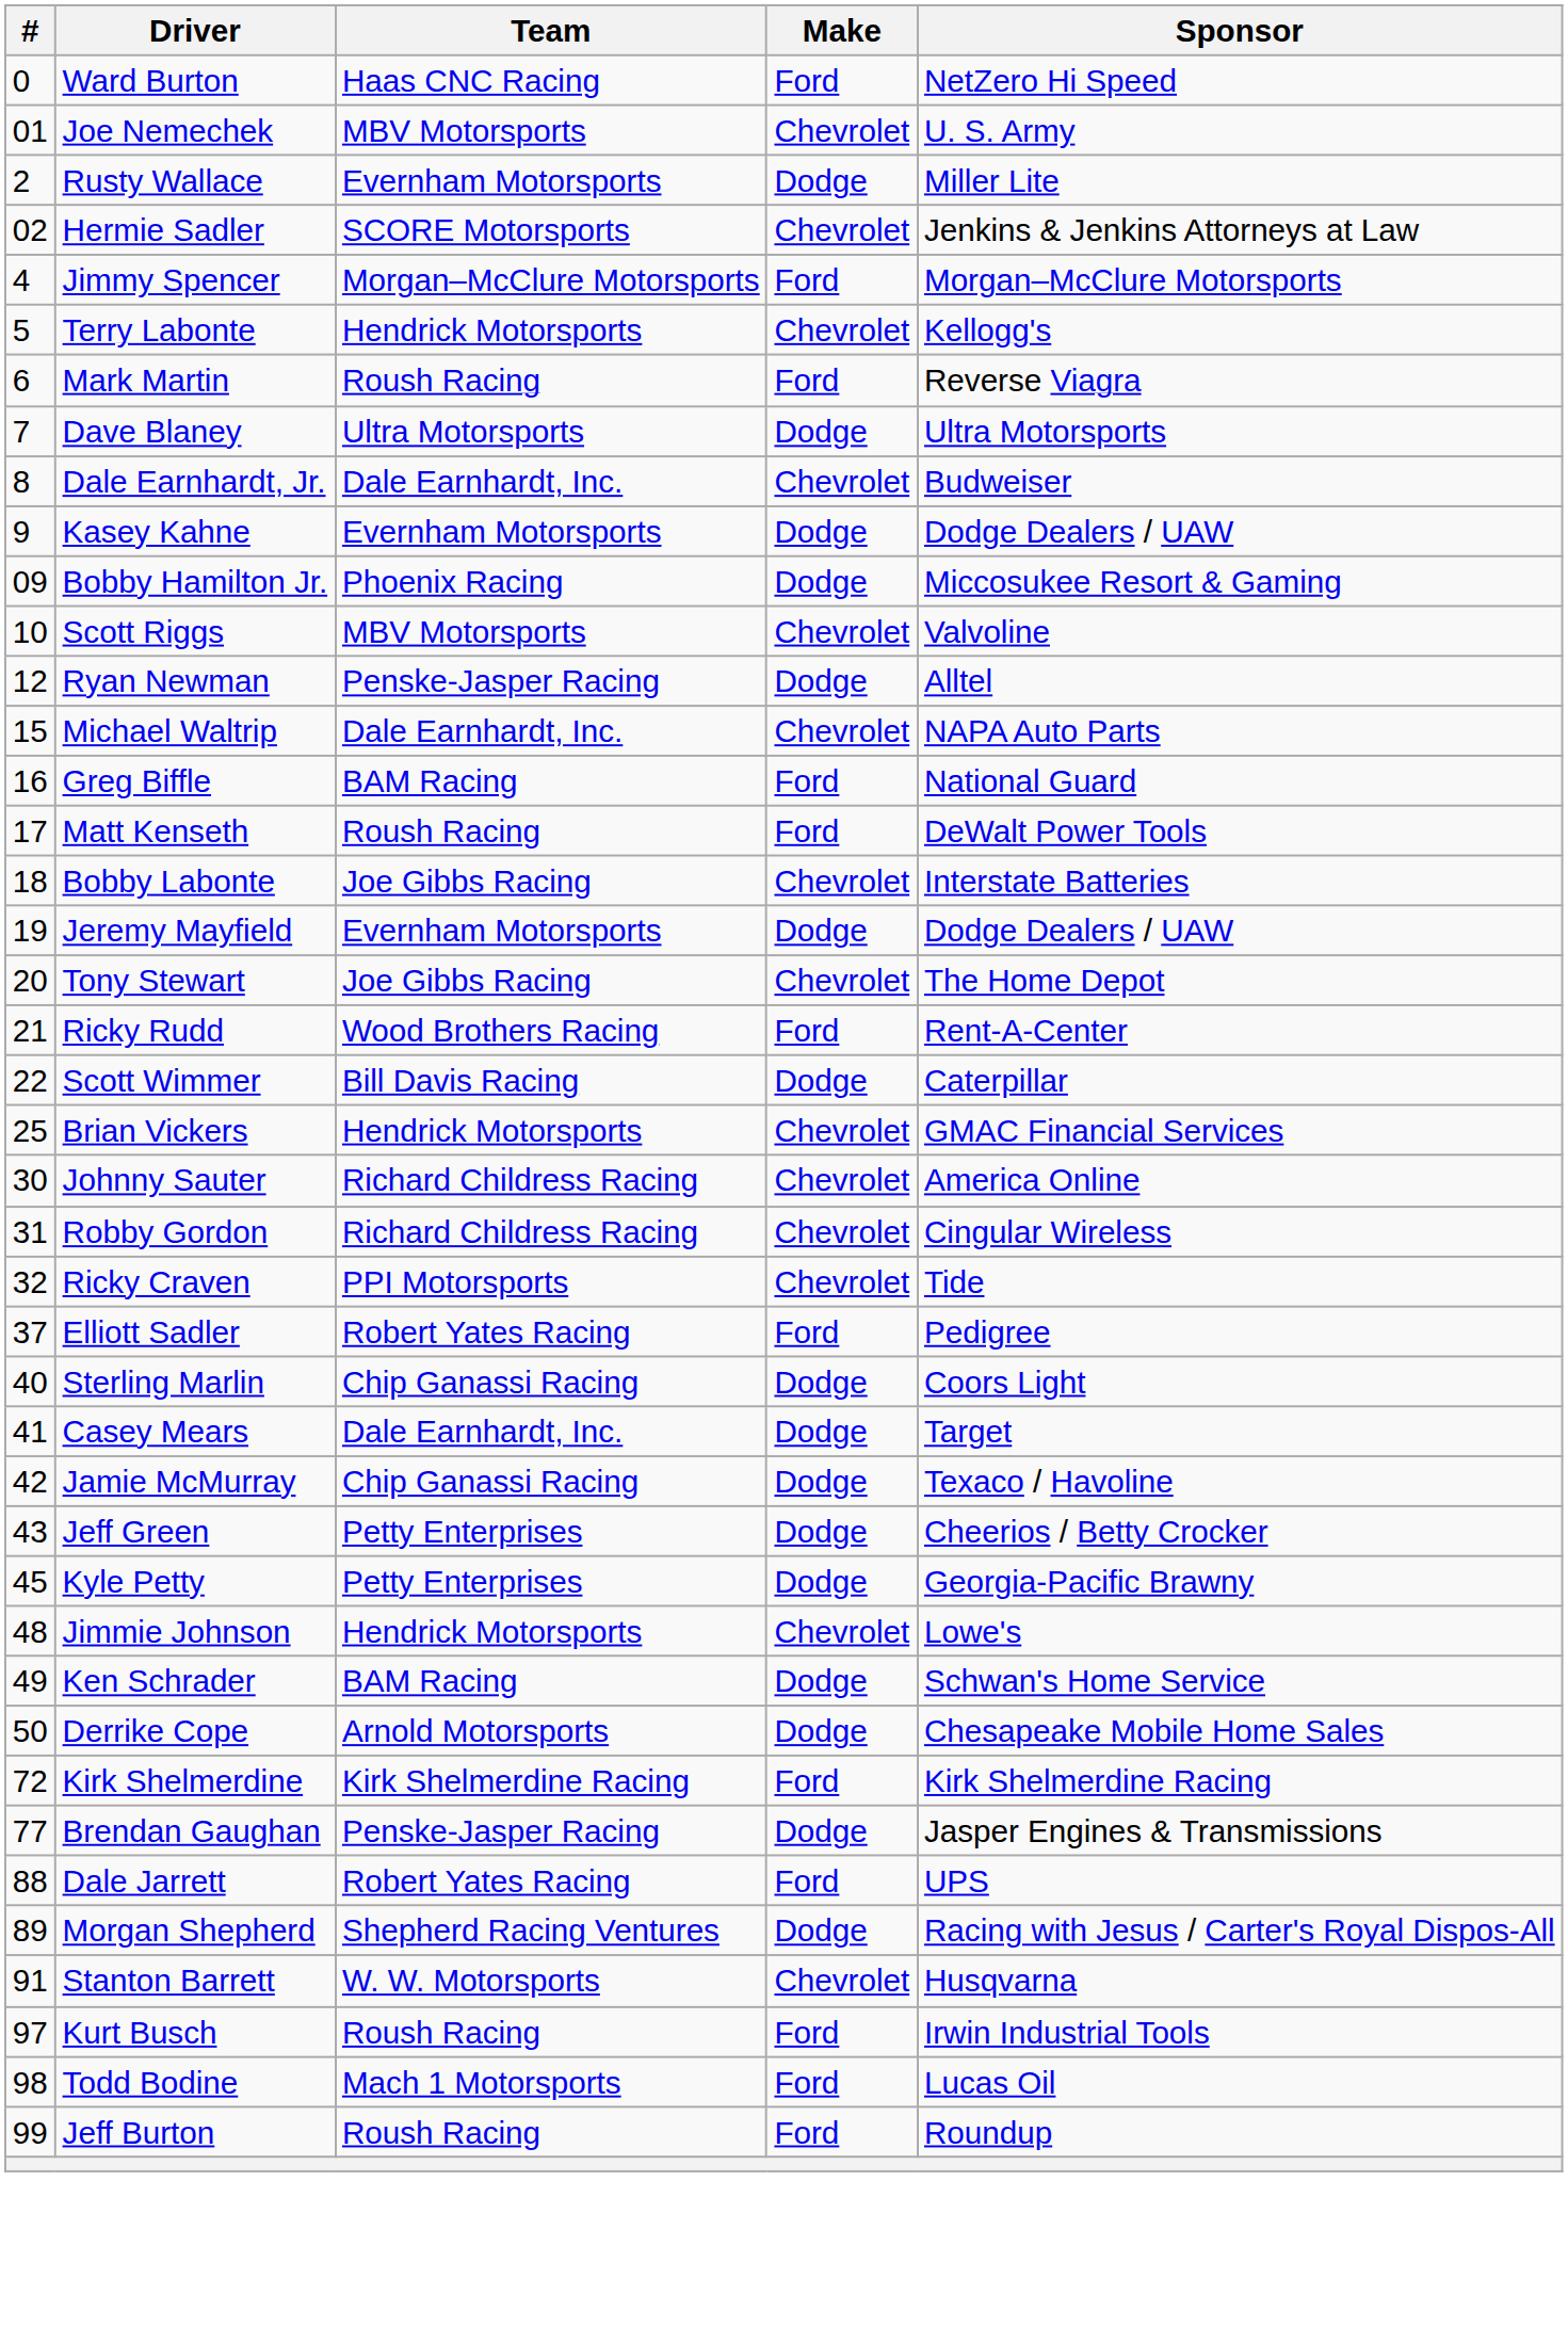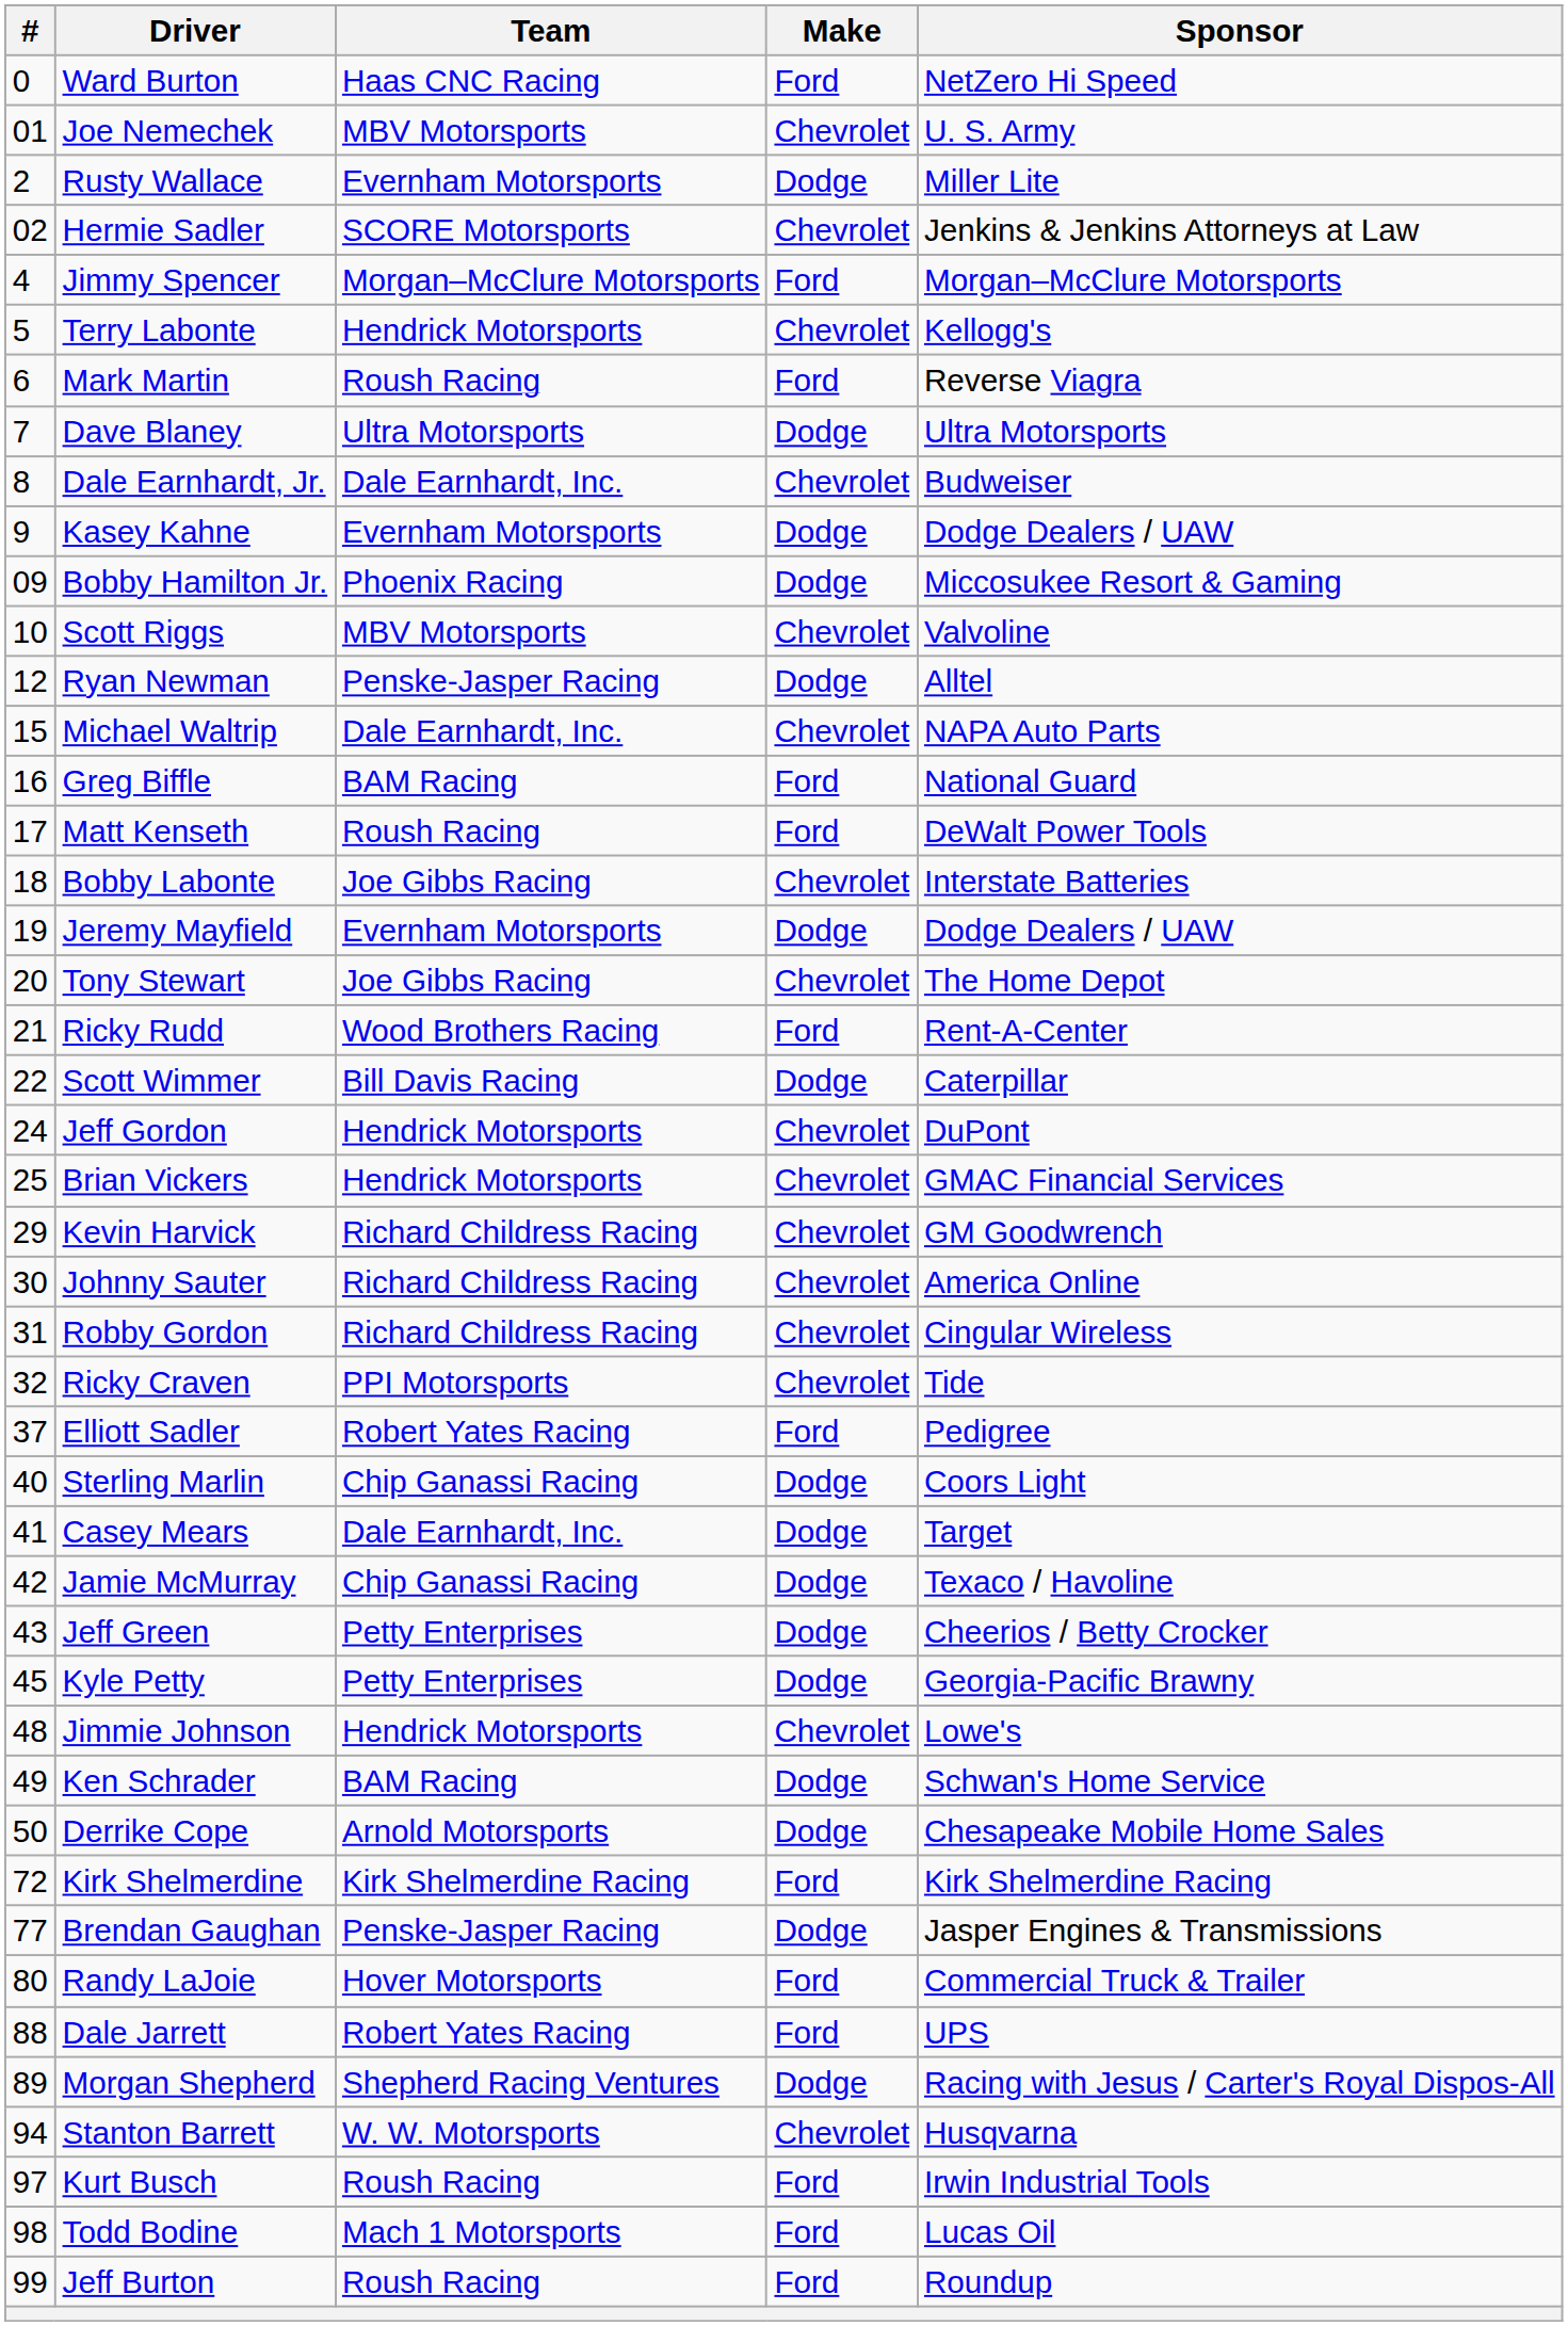 <table class="wikitable" style="font-size:95%">
 <tr>
 <th>#</th>
 <th>Driver</th>
 <th>Team</th>
 <th>Make</th>
 <th>Sponsor</th>
 </tr>
 <tr>
 <td>0</td>
 <td><a href='#'>Ward Burton</a></td>
 <td><a href='#'>Haas CNC Racing</a></td>
 <td><a href='#'>Ford</a></td>
 <td><a href='#'>NetZero Hi Speed</a></td>
 </tr>
 <tr>
 <td>01</td>
 <td><a href='#'>Joe Nemechek</a></td>
 <td><a href='#'>MBV Motorsports</a></td>
 <td><a href='#'>Chevrolet</a></td>
 <td><a href='#'>U. S. Army</a></td>
 </tr>
 <tr>
 <td>2</td>
 <td><a href='#'>Rusty Wallace</a></td>
 <td><a href='#'>Evernham Motorsports</a></td>
 <td><a href='#'>Dodge</a></td>
 <td><a href='#'>Miller Lite</a></td>
 </tr>
 <tr>
 <td>02</td>
 <td><a href='#'>Hermie Sadler</a></td>
 <td><a href='#'>SCORE Motorsports</a></td>
 <td><a href='#'>Chevrolet</a></td>
 <td>Jenkins & Jenkins Attorneys at Law</td>
 </tr>
 <tr>
 <td>4</td>
 <td><a href='#'>Jimmy Spencer</a></td>
 <td><a href='#'>Morgan–McClure Motorsports</a></td>
 <td><a href='#'>Ford</a></td>
 <td><a href='#'>Morgan–McClure Motorsports</a></td>
 </tr>
 <tr>
 <td>5</td>
 <td><a href='#'>Terry Labonte</a></td>
 <td><a href='#'>Hendrick Motorsports</a></td>
 <td><a href='#'>Chevrolet</a></td>
 <td><a href='#'>Kellogg's</a></td>
 </tr>
 <tr>
 <td>6</td>
 <td><a href='#'>Mark Martin</a></td>
 <td><a href='#'>Roush Racing</a></td>
 <td><a href='#'>Ford</a></td>
 <td>Reverse <a href='#'>Viagra</a></td>
 </tr>
 <tr>
 <td>7</td>
 <td><a href='#'>Dave Blaney</a></td>
 <td><a href='#'>Ultra Motorsports</a></td>
 <td><a href='#'>Dodge</a></td>
 <td><a href='#'>Ultra Motorsports</a></td>
 </tr>
 <tr>
 <td>8</td>
 <td><a href='#'>Dale Earnhardt, Jr.</a></td>
 <td><a href='#'>Dale Earnhardt, Inc.</a></td>
 <td><a href='#'>Chevrolet</a></td>
 <td><a href='#'>Budweiser</a></td>
 </tr>
 <tr>
 <td>9</td>
 <td><a href='#'>Kasey Kahne</a></td>
 <td><a href='#'>Evernham Motorsports</a></td>
 <td><a href='#'>Dodge</a></td>
 <td><a href='#'>Dodge Dealers</a> / <a href='#'>UAW</a></td>
 </tr>
 <tr>
 <td>09</td>
 <td><a href='#'>Bobby Hamilton Jr.</a></td>
 <td><a href='#'>Phoenix Racing</a></td>
 <td><a href='#'>Dodge</a></td>
 <td><a href='#'>Miccosukee Resort & Gaming</a></td>
 </tr>
 <tr>
 <td>10</td>
 <td><a href='#'>Scott Riggs</a></td>
 <td><a href='#'>MBV Motorsports</a></td>
 <td><a href='#'>Chevrolet</a></td>
 <td><a href='#'>Valvoline</a></td>
 </tr>
 <tr>
 <td>12</td>
 <td><a href='#'>Ryan Newman</a></td>
 <td><a href='#'>Penske-Jasper Racing</a></td>
 <td><a href='#'>Dodge</a></td>
 <td><a href='#'>Alltel</a></td>
 </tr>
 <tr>
 <td>15</td>
 <td><a href='#'>Michael Waltrip</a></td>
 <td><a href='#'>Dale Earnhardt, Inc.</a></td>
 <td><a href='#'>Chevrolet</a></td>
 <td><a href='#'>NAPA Auto Parts</a></td>
 </tr>
 <tr>
 <td>16</td>
 <td><a href='#'>Greg Biffle</a></td>
 <td><a href='#'>BAM Racing</a></td>
 <td><a href='#'>Ford</a></td>
 <td><a href='#'>National Guard</a></td>
 </tr>
 <tr>
 <td>17</td>
 <td><a href='#'>Matt Kenseth</a></td>
 <td><a href='#'>Roush Racing</a></td>
 <td><a href='#'>Ford</a></td>
 <td><a href='#'>DeWalt Power Tools</a></td>
 </tr>
 <tr>
 <td>18</td>
 <td><a href='#'>Bobby Labonte</a></td>
 <td><a href='#'>Joe Gibbs Racing</a></td>
 <td><a href='#'>Chevrolet</a></td>
 <td><a href='#'>Interstate Batteries</a></td>
 </tr>
 <tr>
 <td>19</td>
 <td><a href='#'>Jeremy Mayfield</a></td>
 <td><a href='#'>Evernham Motorsports</a></td>
 <td><a href='#'>Dodge</a></td>
 <td><a href='#'>Dodge Dealers</a> / <a href='#'>UAW</a></td>
 </tr>
 <tr>
 <td>20</td>
 <td><a href='#'>Tony Stewart</a></td>
 <td><a href='#'>Joe Gibbs Racing</a></td>
 <td><a href='#'>Chevrolet</a></td>
 <td><a href='#'>The Home Depot</a></td>
 </tr>
 <tr>
 <td>21</td>
 <td><a href='#'>Ricky Rudd</a></td>
 <td><a href='#'>Wood Brothers Racing</a></td>
 <td><a href='#'>Ford</a></td>
 <td><a href='#'>Rent-A-Center</a></td>
 </tr>
 <tr>
 <td>22</td>
 <td><a href='#'>Scott Wimmer</a></td>
 <td><a href='#'>Bill Davis Racing</a></td>
 <td><a href='#'>Dodge</a></td>
 <td><a href='#'>Caterpillar</a></td>
 </tr>
 <tr>
+<td>24</td>
+<td><a href='#'>Jeff Gordon</a></td>
+<td><a href='#'>Hendrick Motorsports</a></td>
+<td><a href='#'>Chevrolet</a></td>
+<td><a href='#'>DuPont</a></td>
+</tr>
+<tr>
 <td>25</td>
 <td><a href='#'>Brian Vickers</a></td>
 <td><a href='#'>Hendrick Motorsports</a></td>
 <td><a href='#'>Chevrolet</a></td>
 <td><a href='#'>GMAC Financial Services</a></td>
+</tr>
+<tr>
+<td>29</td>
+<td><a href='#'>Kevin Harvick</a></td>
+<td><a href='#'>Richard Childress Racing</a></td>
+<td><a href='#'>Chevrolet</a></td>
+<td><a href='#'>GM Goodwrench</a></td>
 </tr>
 <tr>
 <td>30</td>
 <td><a href='#'>Johnny Sauter</a></td>
 <td><a href='#'>Richard Childress Racing</a></td>
 <td><a href='#'>Chevrolet</a></td>
 <td><a href='#'>America Online</a></td>
 </tr>
 <tr>
 <td>31</td>
 <td><a href='#'>Robby Gordon</a></td>
 <td><a href='#'>Richard Childress Racing</a></td>
 <td><a href='#'>Chevrolet</a></td>
 <td><a href='#'>Cingular Wireless</a></td>
 </tr>
 <tr>
 <td>32</td>
 <td><a href='#'>Ricky Craven</a></td>
 <td><a href='#'>PPI Motorsports</a></td>
 <td><a href='#'>Chevrolet</a></td>
 <td><a href='#'>Tide</a></td>
 </tr>
 <tr>
 <td>37</td>
 <td><a href='#'>Elliott Sadler</a></td>
 <td><a href='#'>Robert Yates Racing</a></td>
 <td><a href='#'>Ford</a></td>
 <td><a href='#'>Pedigree</a></td>
 </tr>
 <tr>
 <td>40</td>
 <td><a href='#'>Sterling Marlin</a></td>
 <td><a href='#'>Chip Ganassi Racing</a></td>
 <td><a href='#'>Dodge</a></td>
 <td><a href='#'>Coors Light</a></td>
 </tr>
 <tr>
 <td>41</td>
 <td><a href='#'>Casey Mears</a></td>
 <td><a href='#'>Dale Earnhardt, Inc.</a></td>
 <td><a href='#'>Dodge</a></td>
 <td><a href='#'>Target</a></td>
 </tr>
 <tr>
 <td>42</td>
 <td><a href='#'>Jamie McMurray</a></td>
 <td><a href='#'>Chip Ganassi Racing</a></td>
 <td><a href='#'>Dodge</a></td>
 <td><a href='#'>Texaco</a> / <a href='#'>Havoline</a></td>
 </tr>
 <tr>
 <td>43</td>
 <td><a href='#'>Jeff Green</a></td>
 <td><a href='#'>Petty Enterprises</a></td>
 <td><a href='#'>Dodge</a></td>
 <td><a href='#'>Cheerios</a> / <a href='#'>Betty Crocker</a></td>
 </tr>
 <tr>
 <td>45</td>
 <td><a href='#'>Kyle Petty</a></td>
 <td><a href='#'>Petty Enterprises</a></td>
 <td><a href='#'>Dodge</a></td>
 <td><a href='#'>Georgia-Pacific Brawny</a></td>
 </tr>
 <tr>
 <td>48</td>
 <td><a href='#'>Jimmie Johnson</a></td>
 <td><a href='#'>Hendrick Motorsports</a></td>
 <td><a href='#'>Chevrolet</a></td>
 <td><a href='#'>Lowe's</a></td>
 </tr>
 <tr>
 <td>49</td>
 <td><a href='#'>Ken Schrader</a></td>
 <td><a href='#'>BAM Racing</a></td>
 <td><a href='#'>Dodge</a></td>
 <td><a href='#'>Schwan's Home Service</a></td>
 </tr>
 <tr>
 <td>50</td>
 <td><a href='#'>Derrike Cope</a></td>
 <td><a href='#'>Arnold Motorsports</a></td>
 <td><a href='#'>Dodge</a></td>
 <td><a href='#'>Chesapeake Mobile Home Sales</a></td>
 </tr>
 <tr>
 <td>72</td>
 <td><a href='#'>Kirk Shelmerdine</a></td>
 <td><a href='#'>Kirk Shelmerdine Racing</a></td>
 <td><a href='#'>Ford</a></td>
 <td><a href='#'>Kirk Shelmerdine Racing</a></td>
 </tr>
 <tr>
 <td>77</td>
 <td><a href='#'>Brendan Gaughan</a></td>
 <td><a href='#'>Penske-Jasper Racing</a></td>
 <td><a href='#'>Dodge</a></td>
 <td>Jasper Engines & Transmissions</td>
 </tr>
 <tr>
+<td>80</td>
+<td><a href='#'>Randy LaJoie</a></td>
+<td><a href='#'>Hover Motorsports</a></td>
+<td><a href='#'>Ford</a></td>
+<td><a href='#'>Commercial Truck & Trailer</a></td>
+</tr>
+<tr>
 <td>88</td>
 <td><a href='#'>Dale Jarrett</a></td>
 <td><a href='#'>Robert Yates Racing</a></td>
 <td><a href='#'>Ford</a></td>
 <td><a href='#'>UPS</a></td>
 </tr>
 <tr>
 <td>89</td>
 <td><a href='#'>Morgan Shepherd</a></td>
 <td><a href='#'>Shepherd Racing Ventures</a></td>
 <td><a href='#'>Dodge</a></td>
 <td><a href='#'>Racing with Jesus</a> / <a href='#'>Carter's Royal Dispos-All</a></td>
 </tr>
 <tr>
-<td>91</td>
+<td>94</td>
 <td><a href='#'>Stanton Barrett</a></td>
 <td><a href='#'>W. W. Motorsports</a></td>
 <td><a href='#'>Chevrolet</a></td>
 <td><a href='#'>Husqvarna</a></td>
 </tr>
 <tr>
 <td>97</td>
 <td><a href='#'>Kurt Busch</a></td>
 <td><a href='#'>Roush Racing</a></td>
 <td><a href='#'>Ford</a></td>
 <td><a href='#'>Irwin Industrial Tools</a></td>
 </tr>
 <tr>
 <td>98</td>
 <td><a href='#'>Todd Bodine</a></td>
 <td><a href='#'>Mach 1 Motorsports</a></td>
 <td><a href='#'>Ford</a></td>
 <td><a href='#'>Lucas Oil</a></td>
 </tr>
 <tr>
 <td>99</td>
 <td><a href='#'>Jeff Burton</a></td>
 <td><a href='#'>Roush Racing</a></td>
 <td><a href='#'>Ford</a></td>
 <td><a href='#'>Roundup</a></td>
 </tr>
 <tr>
 <th colspan="5"></th>
 </tr>
 </table>
